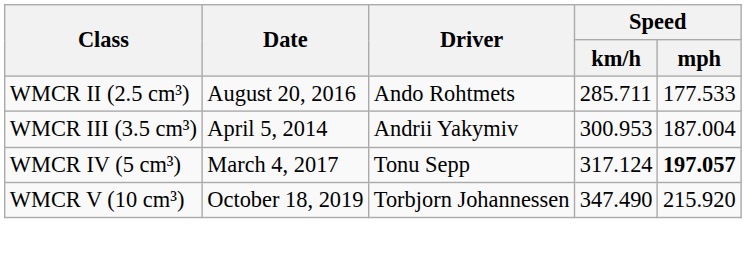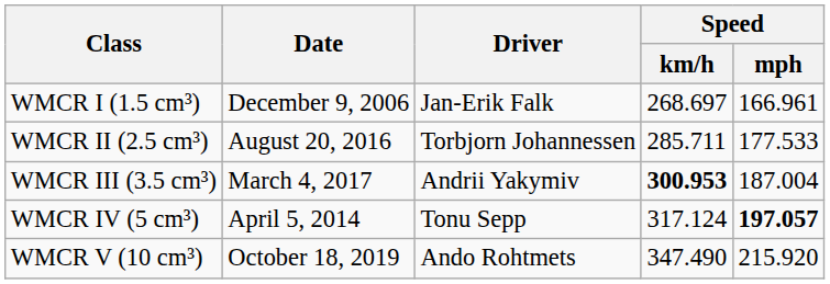 <table class="wikitable" style="clear: both;">
 <tr>
 <th rowspan="2">Class</th>
 <th rowspan="2">Date</th>
 <th rowspan="2">Driver</th>
 <th colspan="2">Speed</th>
 </tr>
 <tr>
 <th>km/h</th>
 <th>mph</th>
 </tr>
 <tr>
+<td>WMCR I (1.5 cm³)</td>
+<td>December 9, 2006</td>
+<td> Jan-Erik Falk</td>
+<td>268.697</td>
+<td>166.961</td>
+</tr>
+<tr>
 <td>WMCR II (2.5 cm³)</td>
 <td>August 20, 2016</td>
-<td> Ando Rohtmets</td>
+<td> Torbjorn Johannessen</td>
 <td>285.711</td>
 <td>177.533</td>
 </tr>
 <tr>
 <td>WMCR III (3.5 cm³)</td>
-<td>April 5, 2014</td>
+<td>March 4, 2017</td>
 <td> Andrii Yakymiv</td>
-<td>300.953</td>
+<td><strong>300.953</strong></td>
 <td>187.004</td>
 </tr>
 <tr>
 <td>WMCR IV (5 cm³)</td>
-<td>March 4, 2017</td>
+<td>April 5, 2014</td>
 <td> Tonu Sepp</td>
 <td>317.124</td>
 <td><strong>197.057</strong></td>
 </tr>
 <tr>
 <td>WMCR V (10 cm³)</td>
 <td>October 18, 2019</td>
-<td> Torbjorn Johannessen</td>
+<td> Ando Rohtmets</td>
 <td>347.490</td>
 <td>215.920</td>
 </tr>
 </table>
